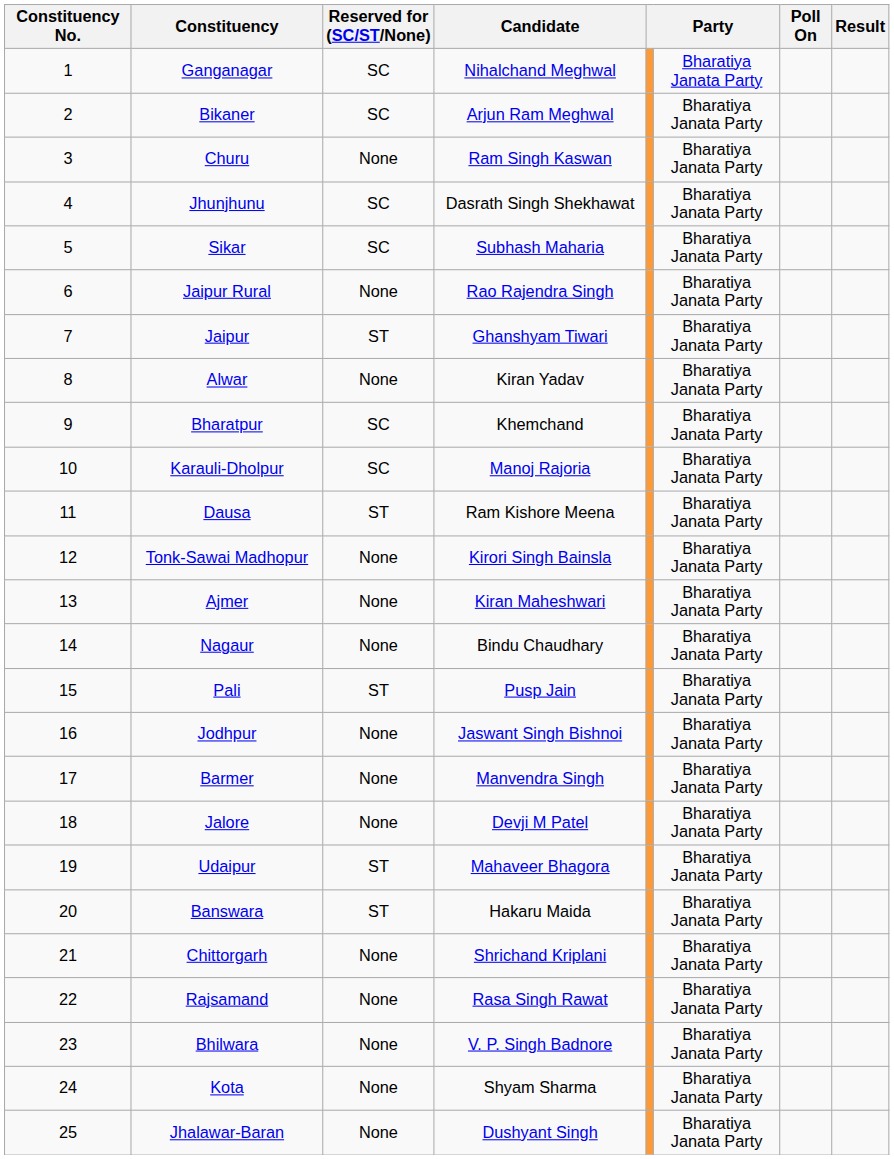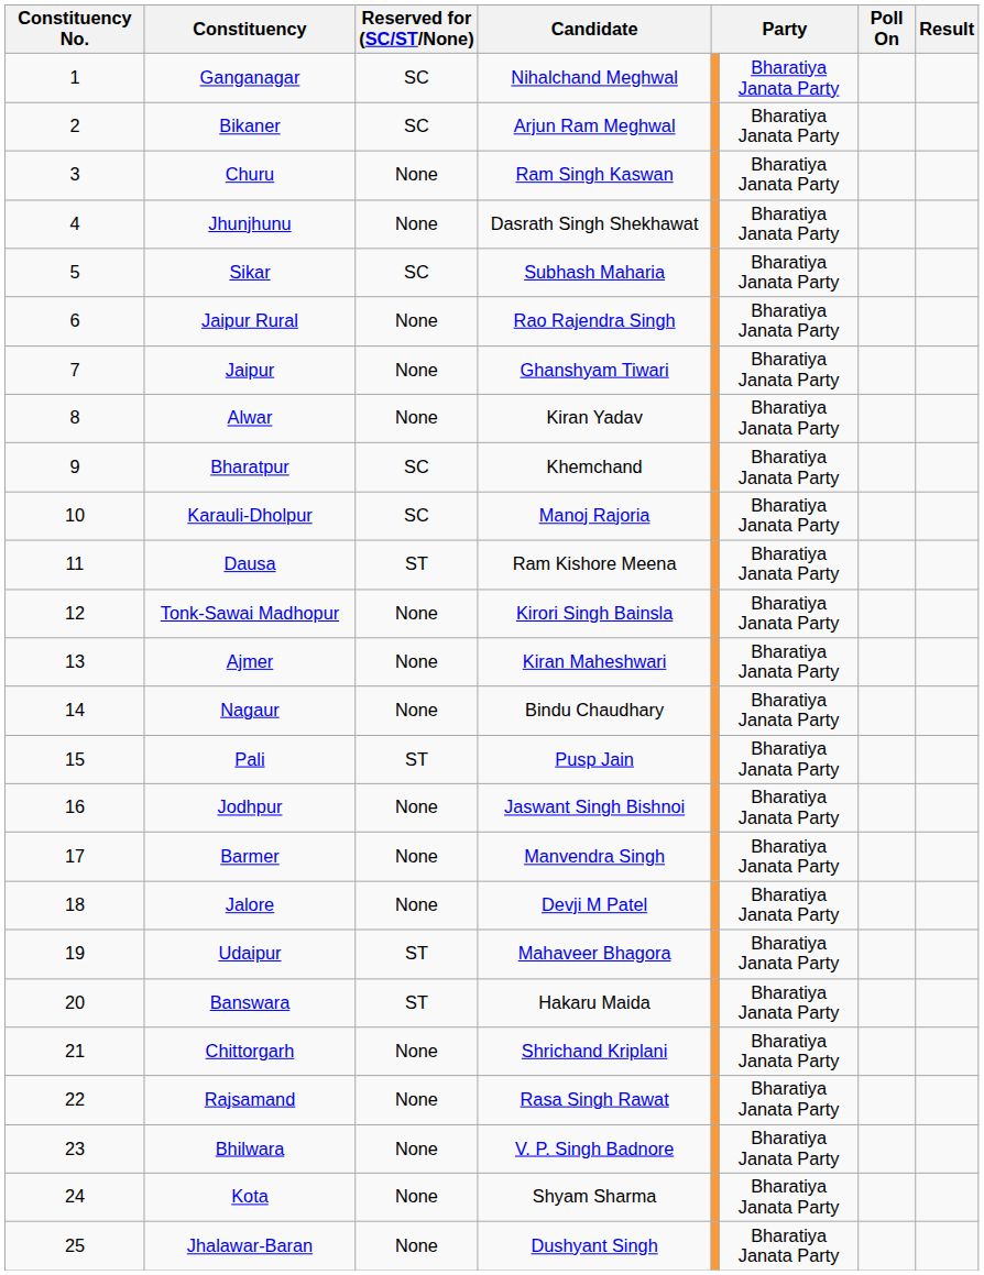 <table class="wikitable sortable" style="text-align:center">
 <tr>
 <th>Constituency No.</th>
 <th style="width:180px;">Constituency</th>
 <th>Reserved for<br>(<a href='#'>SC/ST</a>/None)</th>
 <th style="width:200px;">Candidate</th>
 <th colspan="2">Party</th>
 <th>Poll On</th>
 <th>Result</th>
 </tr>
 <tr>
 <td style="text-align:center;">1</td>
 <td><a href='#'>Ganganagar</a></td>
 <td>SC</td>
 <td><a href='#'>Nihalchand Meghwal</a></td>
 <td bgcolor=#FF9933></td>
 <td><a href='#'>Bharatiya Janata Party</a></td>
 <td></td>
 <td></td>
 </tr>
 <tr>
 <td style="text-align:center;">2</td>
 <td><a href='#'>Bikaner</a></td>
 <td>SC</td>
 <td><a href='#'>Arjun Ram Meghwal</a></td>
 <td bgcolor=#FF9933></td>
 <td>Bharatiya Janata Party</td>
 <td></td>
 <td></td>
 </tr>
 <tr>
 <td style="text-align:center;">3</td>
 <td><a href='#'>Churu</a></td>
 <td>None</td>
 <td><a href='#'>Ram Singh Kaswan</a></td>
 <td bgcolor=#FF9933></td>
 <td>Bharatiya Janata Party</td>
 <td></td>
 <td></td>
 </tr>
 <tr>
 <td style="text-align:center;">4</td>
 <td><a href='#'>Jhunjhunu</a></td>
-<td>SC</td>
+<td>None</td>
 <td>Dasrath Singh Shekhawat</td>
 <td bgcolor=#FF9933></td>
 <td>Bharatiya Janata Party</td>
 <td></td>
 <td></td>
 </tr>
 <tr>
 <td style="text-align:center;">5</td>
 <td><a href='#'>Sikar</a></td>
 <td>SC</td>
 <td><a href='#'>Subhash Maharia</a></td>
 <td bgcolor=#FF9933></td>
 <td>Bharatiya Janata Party</td>
 <td></td>
 <td></td>
 </tr>
 <tr>
 <td style="text-align:center;">6</td>
 <td><a href='#'>Jaipur Rural</a></td>
 <td>None</td>
 <td><a href='#'>Rao Rajendra Singh</a></td>
 <td bgcolor=#FF9933></td>
 <td>Bharatiya Janata Party</td>
 <td></td>
 <td></td>
 </tr>
 <tr>
 <td style="text-align:center;">7</td>
 <td><a href='#'>Jaipur</a></td>
-<td>ST</td>
+<td>None</td>
 <td><a href='#'>Ghanshyam Tiwari</a></td>
 <td bgcolor=#FF9933></td>
 <td>Bharatiya Janata Party</td>
 <td></td>
 <td></td>
 </tr>
 <tr>
 <td style="text-align:center;">8</td>
 <td><a href='#'>Alwar</a></td>
 <td>None</td>
 <td>Kiran Yadav</td>
 <td bgcolor=#FF9933></td>
 <td>Bharatiya Janata Party</td>
 <td></td>
 <td></td>
 </tr>
 <tr>
 <td style="text-align:center;">9</td>
 <td><a href='#'>Bharatpur</a></td>
 <td>SC</td>
 <td>Khemchand</td>
 <td bgcolor=#FF9933></td>
 <td>Bharatiya Janata Party</td>
 <td></td>
 <td></td>
 </tr>
 <tr>
 <td style="text-align:center;">10</td>
 <td><a href='#'>Karauli-Dholpur</a></td>
 <td>SC</td>
 <td><a href='#'>Manoj Rajoria</a></td>
 <td bgcolor=#FF9933></td>
 <td>Bharatiya Janata Party</td>
 <td></td>
 <td></td>
 </tr>
 <tr>
 <td style="text-align:center;">11</td>
 <td><a href='#'>Dausa</a></td>
 <td>ST</td>
 <td>Ram Kishore Meena</td>
 <td bgcolor=#FF9933></td>
 <td>Bharatiya Janata Party</td>
 <td></td>
 <td></td>
 </tr>
 <tr>
 <td style="text-align:center;">12</td>
 <td><a href='#'>Tonk-Sawai Madhopur</a></td>
 <td>None</td>
 <td><a href='#'>Kirori Singh Bainsla</a></td>
 <td bgcolor=#FF9933></td>
 <td>Bharatiya Janata Party</td>
 <td></td>
 <td></td>
 </tr>
 <tr>
 <td style="text-align:center;">13</td>
 <td><a href='#'>Ajmer</a></td>
 <td>None</td>
 <td><a href='#'>Kiran Maheshwari</a></td>
 <td bgcolor=#FF9933></td>
 <td>Bharatiya Janata Party</td>
 <td></td>
 <td></td>
 </tr>
 <tr>
 <td style="text-align:center;">14</td>
 <td><a href='#'>Nagaur</a></td>
 <td>None</td>
 <td>Bindu Chaudhary</td>
 <td bgcolor=#FF9933></td>
 <td>Bharatiya Janata Party</td>
 <td></td>
 <td></td>
 </tr>
 <tr>
 <td style="text-align:center;">15</td>
 <td><a href='#'>Pali</a></td>
 <td>ST</td>
 <td><a href='#'>Pusp Jain</a></td>
 <td bgcolor=#FF9933></td>
 <td>Bharatiya Janata Party</td>
 <td></td>
 <td></td>
 </tr>
 <tr>
 <td style="text-align:center;">16</td>
 <td><a href='#'>Jodhpur</a></td>
 <td>None</td>
 <td><a href='#'>Jaswant Singh Bishnoi</a></td>
 <td bgcolor=#FF9933></td>
 <td>Bharatiya Janata Party</td>
 <td></td>
 <td></td>
 </tr>
 <tr>
 <td style="text-align:center;">17</td>
 <td><a href='#'>Barmer</a></td>
 <td>None</td>
 <td><a href='#'>Manvendra Singh</a></td>
 <td bgcolor=#FF9933></td>
 <td>Bharatiya Janata Party</td>
 <td></td>
 <td></td>
 </tr>
 <tr>
 <td style="text-align:center;">18</td>
 <td><a href='#'>Jalore</a></td>
 <td>None</td>
 <td><a href='#'>Devji M Patel</a></td>
 <td bgcolor=#FF9933></td>
 <td>Bharatiya Janata Party</td>
 <td></td>
 <td></td>
 </tr>
 <tr>
 <td style="text-align:center;">19</td>
 <td><a href='#'>Udaipur</a></td>
 <td>ST</td>
 <td><a href='#'>Mahaveer Bhagora</a></td>
 <td bgcolor=#FF9933></td>
 <td>Bharatiya Janata Party</td>
 <td></td>
 <td></td>
 </tr>
 <tr>
 <td style="text-align:center;">20</td>
 <td><a href='#'>Banswara</a></td>
 <td>ST</td>
 <td>Hakaru Maida</td>
 <td bgcolor=#FF9933></td>
 <td>Bharatiya Janata Party</td>
 <td></td>
 <td></td>
 </tr>
 <tr>
 <td style="text-align:center;">21</td>
 <td><a href='#'>Chittorgarh</a></td>
 <td>None</td>
 <td><a href='#'>Shrichand Kriplani</a></td>
 <td bgcolor=#FF9933></td>
 <td>Bharatiya Janata Party</td>
 <td></td>
 <td></td>
 </tr>
 <tr>
 <td style="text-align:center;">22</td>
 <td><a href='#'>Rajsamand</a></td>
 <td>None</td>
 <td><a href='#'>Rasa Singh Rawat</a></td>
 <td bgcolor=#FF9933></td>
 <td>Bharatiya Janata Party</td>
 <td></td>
 <td></td>
 </tr>
 <tr>
 <td style="text-align:center;">23</td>
 <td><a href='#'>Bhilwara</a></td>
 <td>None</td>
 <td><a href='#'>V. P. Singh Badnore</a></td>
 <td bgcolor=#FF9933></td>
 <td>Bharatiya Janata Party</td>
 <td></td>
 <td></td>
 </tr>
 <tr>
 <td style="text-align:center;">24</td>
 <td><a href='#'>Kota</a></td>
 <td>None</td>
 <td>Shyam Sharma</td>
 <td bgcolor=#FF9933></td>
 <td>Bharatiya Janata Party</td>
 <td></td>
 <td></td>
 </tr>
 <tr>
 <td style="text-align:center;">25</td>
 <td><a href='#'>Jhalawar-Baran</a></td>
 <td>None</td>
 <td><a href='#'>Dushyant Singh</a></td>
 <td bgcolor=#FF9933></td>
 <td>Bharatiya Janata Party</td>
 <td></td>
 <td></td>
 </tr>
 </table>
